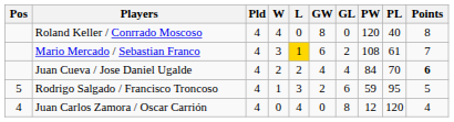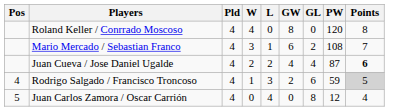 <table class=wikitable style="text-align:center">
 <tr>
 <th width=30>Pos</th>
 <th width=280>Players</th>
 <th width=20>Pld</th>
 <th width=20>W</th>
 <th width=20>L</th>
 <th width=20>GW</th>
 <th width=20>GL</th>
 <th width=20>PW</th>
-<th width=20>PL</th>
 <th width=50>Points</th>
 </tr>
 <tr>
 <td></td>
 <td align="left"> Roland Keller / <a href='#'>Conrrado Moscoso</a></td>
 <td>4</td>
 <td>4</td>
 <td>0</td>
 <td>8</td>
 <td>0</td>
 <td>120</td>
-<td>40</td>
 <td>8</td>
 </tr>
 <tr>
 <td></td>
 <td align="left"> <a href='#'>Mario Mercado</a> / <a href='#'>Sebastian Franco</a></td>
 <td>4</td>
 <td>3</td>
-<td style="background: gold;">1</td>
+<td>1</td>
 <td>6</td>
 <td>2</td>
 <td>108</td>
-<td>61</td>
 <td>7</td>
 </tr>
 <tr>
 <td></td>
 <td align="left"> Juan Cueva / Jose Daniel Ugalde</td>
 <td>4</td>
 <td>2</td>
 <td>2</td>
 <td>4</td>
 <td>4</td>
-<td>84</td>
-<td>70</td>
+<td>87</td>
 <td><strong>6</strong></td>
 </tr>
 <tr>
-<td> 5</td>
+<td> 4</td>
 <td align="left"> Rodrigo Salgado / Francisco Troncoso</td>
 <td>4</td>
 <td>1</td>
 <td>3</td>
 <td>2</td>
 <td>6</td>
 <td>59</td>
-<td>95</td>
-<td>5</td>
+<td style="background: lightgrey;">5</td>
 </tr>
 <tr>
-<td>4</td>
+<td>5</td>
 <td align="left"> Juan Carlos Zamora / Oscar Carrión</td>
 <td>4</td>
 <td>0</td>
 <td>4</td>
 <td>0</td>
 <td>8</td>
 <td>12</td>
-<td>120</td>
 <td>4</td>
 </tr>
 </table>
